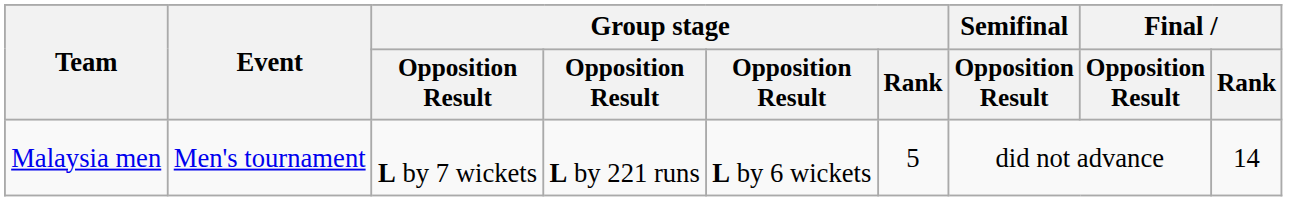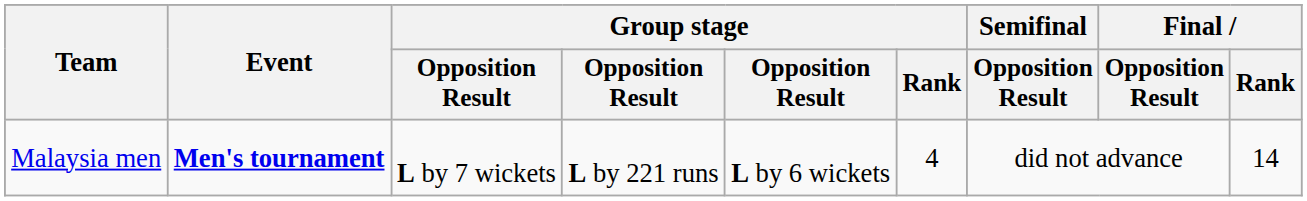 <table class=wikitable style=font-size:90%>
 <tr>
 <th rowspan=2>Team</th>
 <th rowspan=2>Event</th>
 <th colspan=4>Group stage</th>
 <th>Semifinal</th>
 <th colspan=2>Final / </th>
 </tr>
 <tr style=font-size:95%>
 <th>Opposition<br>Result</th>
 <th>Opposition<br>Result</th>
 <th>Opposition<br>Result</th>
 <th>Rank</th>
 <th>Opposition<br>Result</th>
 <th>Opposition<br>Result</th>
 <th>Rank</th>
 </tr>
 <tr align=center>
 <td align=left><a href='#'>Malaysia men</a></td>
-<td align=left><a href='#'>Men's tournament</a></td>
+<td align=left><strong><a href='#'>Men's tournament</a></strong></td>
 <td><br> <strong>L</strong> by 7 wickets</td>
 <td><br> <strong>L</strong> by 221 runs</td>
 <td><br> <strong>L</strong> by 6 wickets</td>
-<td>5</td>
+<td>4</td>
 <td colspan=2>did not advance</td>
 <td>14</td>
 </tr>
 </table>
